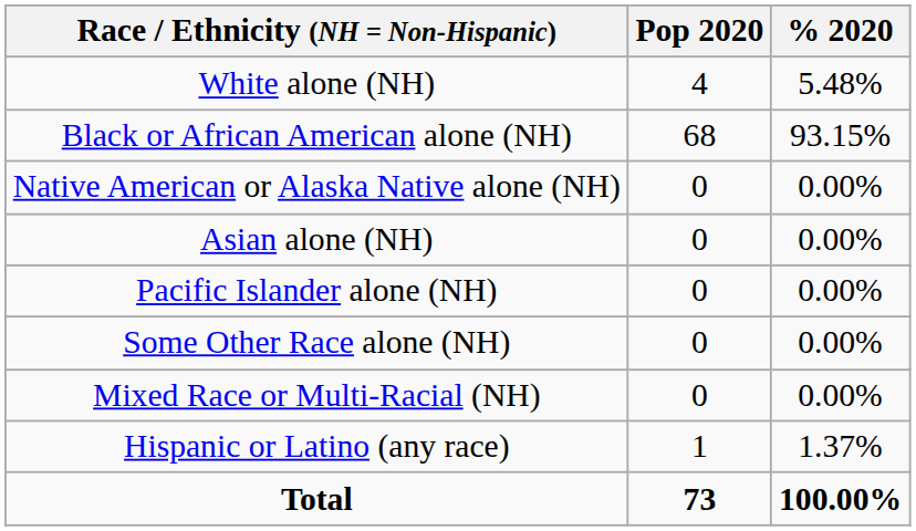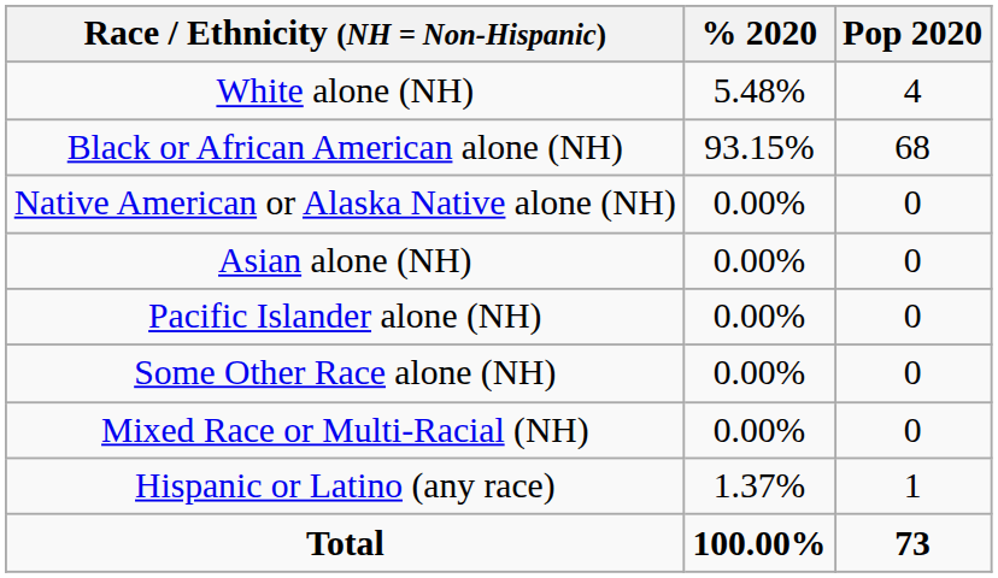 <table class="wikitable" style="text-align:center;">
 <tr>
 <th>Race / Ethnicity <small>(<em>NH = Non-Hispanic</em>)</small></th>
+<th>% 2020</th>
 <th>Pop 2020</th>
-<th>% 2020</th>
 </tr>
 <tr>
 <td><a href='#'>White</a> alone (NH)</td>
+<td>5.48%</td>
 <td>4</td>
-<td>5.48%</td>
 </tr>
 <tr>
 <td><a href='#'>Black or African American</a> alone (NH)</td>
+<td>93.15%</td>
 <td>68</td>
-<td>93.15%</td>
 </tr>
 <tr>
 <td><a href='#'>Native American</a> or <a href='#'>Alaska Native</a> alone (NH)</td>
+<td>0.00%</td>
 <td>0</td>
-<td>0.00%</td>
 </tr>
 <tr>
 <td><a href='#'>Asian</a> alone (NH)</td>
+<td>0.00%</td>
 <td>0</td>
-<td>0.00%</td>
 </tr>
 <tr>
 <td><a href='#'>Pacific Islander</a> alone (NH)</td>
+<td>0.00%</td>
 <td>0</td>
-<td>0.00%</td>
 </tr>
 <tr>
 <td><a href='#'>Some Other Race</a> alone (NH)</td>
+<td>0.00%</td>
 <td>0</td>
-<td>0.00%</td>
 </tr>
 <tr>
 <td><a href='#'>Mixed Race or Multi-Racial</a> (NH)</td>
+<td>0.00%</td>
 <td>0</td>
-<td>0.00%</td>
 </tr>
 <tr>
 <td><a href='#'>Hispanic or Latino</a> (any race)</td>
+<td>1.37%</td>
 <td>1</td>
-<td>1.37%</td>
 </tr>
 <tr>
 <td><strong>Total</strong></td>
+<td><strong>100.00%</strong></td>
 <td><strong>73</strong></td>
-<td><strong>100.00%</strong></td>
 </tr>
 </table>
